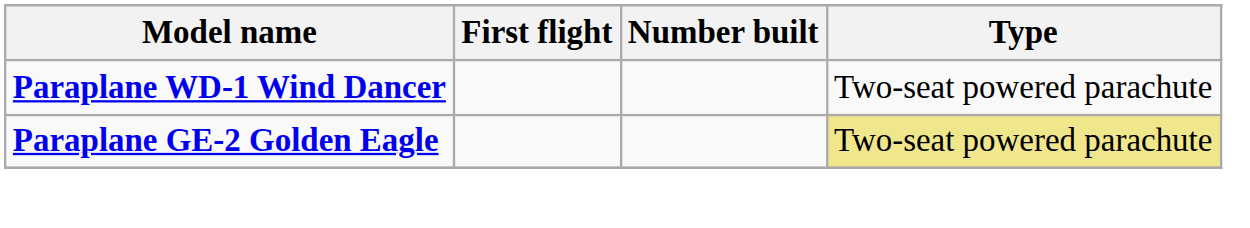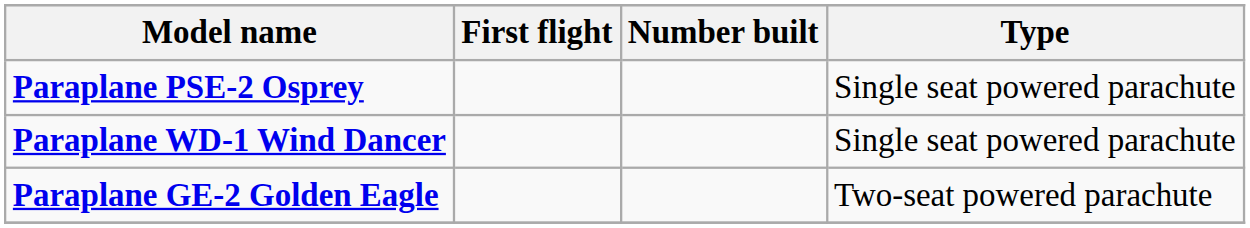 <table class="wikitable" align=center style="font-size:90%;">
 <tr>
 </tr>
 <tr style="background:#efefef;">
 <th>Model name</th>
 <th>First flight</th>
 <th>Number built</th>
 <th>Type</th>
 </tr>
 <tr>
+<td align=left><strong><a href='#'>Paraplane PSE-2 Osprey</a></strong></td>
+<td align=center></td>
+<td align=center></td>
+<td align=left>Single seat powered parachute</td>
+</tr>
+<tr>
 <td align=left><strong><a href='#'>Paraplane WD-1 Wind Dancer</a></strong></td>
+<td align=center></td>
+<td align=center></td>
+<td align=left>Single seat powered parachute</td>
+</tr>
+<tr>
+<td align=left><strong><a href='#'>Paraplane GE-2 Golden Eagle</a></strong></td>
 <td align=center></td>
 <td align=center></td>
 <td align=left>Two-seat powered parachute</td>
 </tr>
 <tr>
-<td align=left><strong><a href='#'>Paraplane GE-2 Golden Eagle</a></strong></td>
-<td align=center></td>
-<td align=center></td>
-<td align=left style="background: khaki;">Two-seat powered parachute</td>
-</tr>
-<tr>
 </tr>
 </table>
